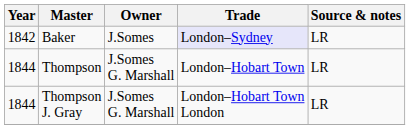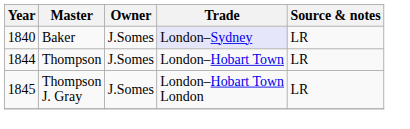 <table class="sortable wikitable">
 <tr>
 <th>Year</th>
 <th>Master</th>
 <th>Owner</th>
 <th>Trade</th>
 <th>Source & notes</th>
 </tr>
 <tr>
-<td>1842</td>
+<td>1840</td>
 <td>Baker</td>
 <td>J.Somes</td>
 <td style="background: lavender;">London–<a href='#'>Sydney</a></td>
 <td>LR</td>
 </tr>
 <tr>
 <td>1844</td>
 <td>Thompson</td>
-<td>J.Somes<br>G. Marshall</td>
+<td>J.Somes</td>
 <td>London–<a href='#'>Hobart Town</a></td>
 <td>LR</td>
 </tr>
 <tr>
-<td>1844</td>
+<td>1845</td>
 <td>Thompson<br>J. Gray</td>
-<td>J.Somes<br>G. Marshall</td>
+<td>J.Somes</td>
 <td>London–<a href='#'>Hobart Town</a><br>London</td>
 <td>LR</td>
 </tr>
 <tr>
 </tr>
 </table>
